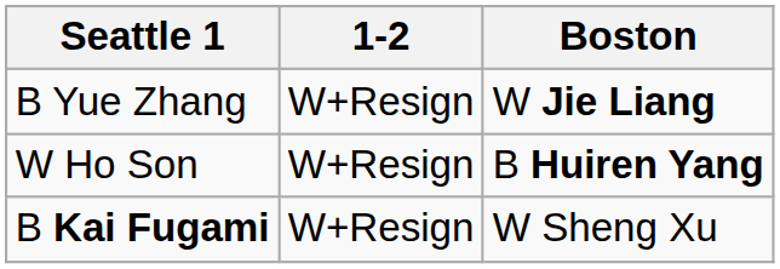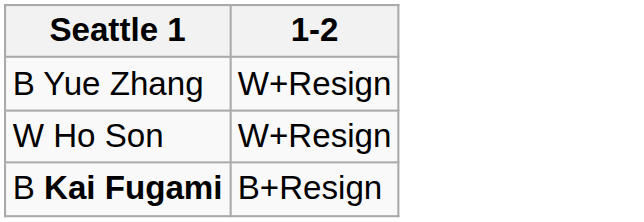 <table class="wikitable">
 <tr>
 <th>Seattle 1</th>
 <th>1-2</th>
-<th>Boston</th>
 </tr>
 <tr>
 <td>B Yue Zhang</td>
 <td>W+Resign</td>
-<td>W <strong>Jie Liang</strong></td>
 </tr>
 <tr>
 <td>W Ho Son</td>
 <td>W+Resign</td>
-<td>B <strong>Huiren Yang</strong></td>
 </tr>
 <tr>
 <td>B <strong>Kai Fugami</strong></td>
-<td>W+Resign</td>
-<td>W Sheng Xu</td>
+<td>B+Resign</td>
 </tr>
 </table>
